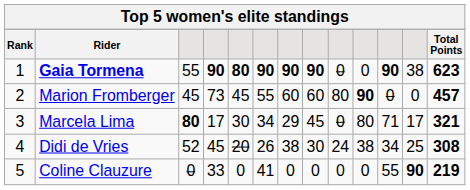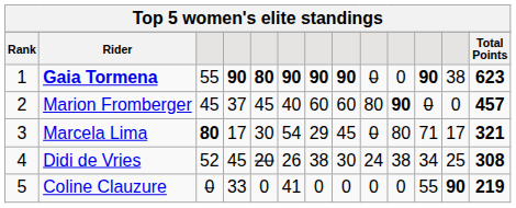 <table class="wikitable sortable">
 <tr>
 <th colspan=27 align="center"><strong>Top 5 women's elite standings</strong></th>
 </tr>
 <tr>
 </tr>
 <tr style="font-size:8pt;font-weight:bold">
 <th align="center">Rank</th>
 <th align="center">Rider</th>
 <th class=unsortable style="background:#E5E4E2;"><small></small></th>
 <th class=unsortable style="background:#E5E4E2;"><small></small></th>
 <th class=unsortable style="background:#E5E4E2;"><small></small></th>
 <th class=unsortable style="background:#E5E4E2;"><small></small></th>
 <th class=unsortable style="background:#E5E4E2;"><small></small></th>
 <th class=unsortable style="background:#E5E4E2;"><small></small></th>
 <th class=unsortable style="background:#E5E4E2;"><small></small></th>
 <th class=unsortable style="background:#E5E4E2;"><small></small></th>
 <th class=unsortable style="background:#E5E4E2;"><small></small></th>
 <th class=unsortable style="background:#E5E4E2;"><small></small></th>
 <th align="center">Total<br>Points</th>
 </tr>
 <tr>
 <td align=center>1</td>
 <td> <strong><a href='#'>Gaia Tormena</a></strong></td>
 <td align=center>55</td>
 <td align=center><strong>90</strong></td>
 <td align=center><strong>80</strong></td>
 <td align=center><strong>90</strong></td>
 <td align=center><strong>90</strong></td>
 <td align=center><strong>90</strong></td>
 <td align=center><s>0</s></td>
 <td align=center>0</td>
 <td align=center><strong>90</strong></td>
 <td align=center>38</td>
 <td align=center><strong>623</strong></td>
 </tr>
 <tr>
 <td align=center>2</td>
 <td> <a href='#'>Marion Fromberger</a></td>
 <td align=center>45</td>
-<td align=center>73</td>
+<td align=center>37</td>
 <td align=center>45</td>
-<td align=center>55</td>
+<td align=center>40</td>
 <td align=center>60</td>
 <td align=center>60</td>
 <td align=center>80</td>
 <td align=center><strong>90</strong></td>
 <td align=center><s>0</s></td>
 <td align=center>0</td>
 <td align=center><strong>457</strong></td>
 </tr>
 <tr>
 <td align=center>3</td>
 <td> <a href='#'>Marcela Lima</a></td>
 <td align=center><strong>80</strong></td>
 <td align=center>17</td>
 <td align=center>30</td>
-<td align=center>34</td>
+<td align=center>54</td>
 <td align=center>29</td>
 <td align=center>45</td>
 <td align=center><s>0</s></td>
 <td align=center>80</td>
 <td align=center>71</td>
 <td align=center>17</td>
 <td align=center><strong>321</strong></td>
 </tr>
 <tr>
 <td align=center>4</td>
 <td> <a href='#'>Didi de Vries</a></td>
 <td align=center>52</td>
 <td align=center>45</td>
 <td align=center><s>20</s></td>
 <td align=center>26</td>
 <td align=center>38</td>
 <td align=center>30</td>
 <td align=center>24</td>
 <td align=center>38</td>
 <td align=center>34</td>
 <td align=center>25</td>
 <td align=center><strong>308</strong></td>
 </tr>
 <tr>
 <td align=center>5</td>
 <td> <a href='#'>Coline Clauzure</a></td>
 <td align=center><s>0</s></td>
 <td align=center>33</td>
 <td align=center>0</td>
 <td align=center>41</td>
 <td align=center>0</td>
 <td align=center>0</td>
 <td align=center>0</td>
 <td align=center>0</td>
 <td align=center>55</td>
 <td align=center><strong>90</strong></td>
 <td align=center><strong>219</strong><br></td>
 </tr>
 </table>
